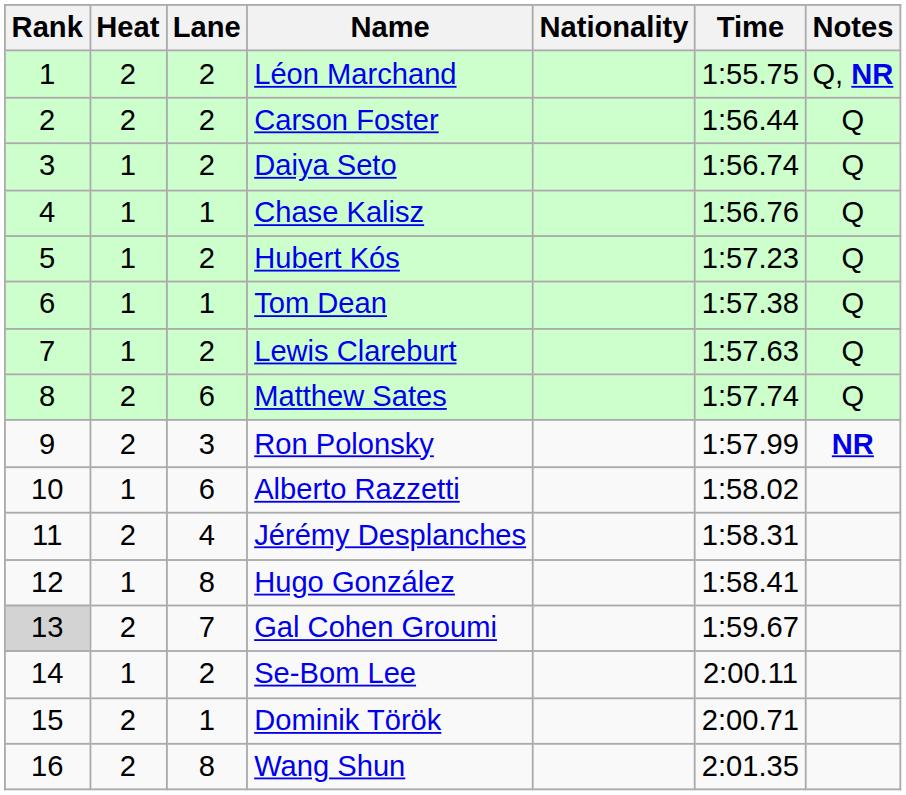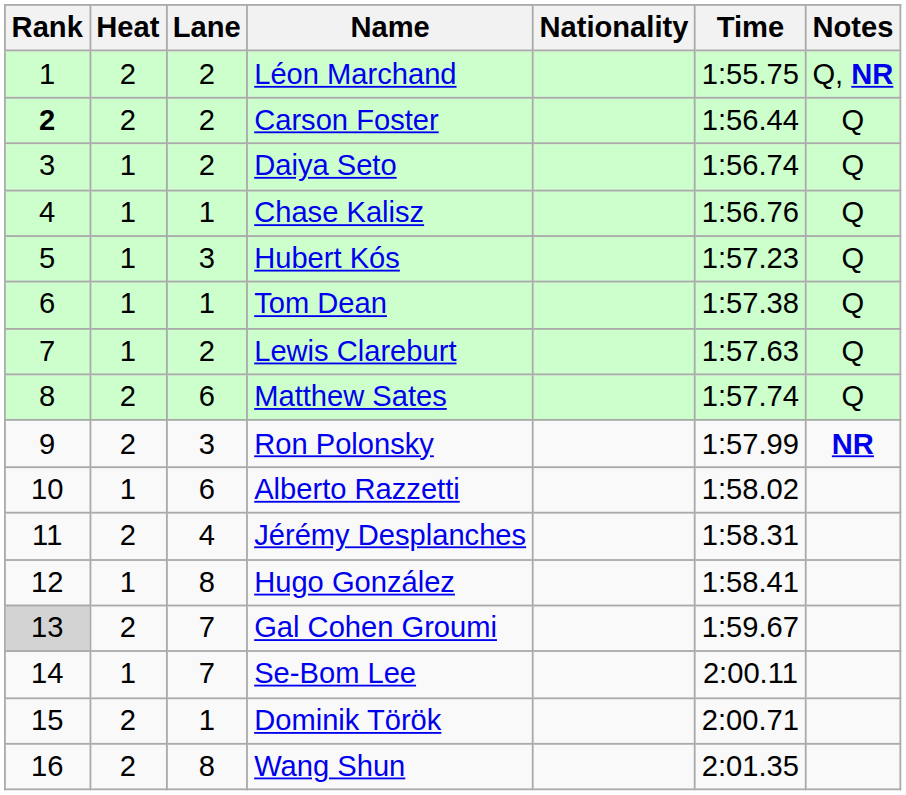 <table class="wikitable sortable" style="text-align:center">
 <tr>
 <th>Rank</th>
 <th>Heat</th>
 <th>Lane</th>
 <th>Name</th>
 <th>Nationality</th>
 <th>Time</th>
 <th>Notes</th>
 </tr>
 <tr bgcolor=ccffcc>
 <td>1</td>
 <td>2</td>
 <td>2</td>
 <td align=left><a href='#'>Léon Marchand</a></td>
 <td align=left></td>
 <td>1:55.75</td>
 <td>Q, <strong><a href='#'>NR</a></strong></td>
 </tr>
 <tr bgcolor=ccffcc>
-<td>2</td>
+<td><strong>2</strong></td>
 <td>2</td>
 <td>2</td>
 <td align=left><a href='#'>Carson Foster</a></td>
 <td align=left></td>
 <td>1:56.44</td>
 <td>Q</td>
 </tr>
 <tr bgcolor=ccffcc>
 <td>3</td>
 <td>1</td>
 <td>2</td>
 <td align=left><a href='#'>Daiya Seto</a></td>
 <td align=left></td>
 <td>1:56.74</td>
 <td>Q</td>
 </tr>
 <tr bgcolor=ccffcc>
 <td>4</td>
 <td>1</td>
 <td>1</td>
 <td align=left><a href='#'>Chase Kalisz</a></td>
 <td align=left></td>
 <td>1:56.76</td>
 <td>Q</td>
 </tr>
 <tr bgcolor=ccffcc>
 <td>5</td>
 <td>1</td>
-<td>2</td>
+<td>3</td>
 <td align=left><a href='#'>Hubert Kós</a></td>
 <td align=left></td>
 <td>1:57.23</td>
 <td>Q</td>
 </tr>
 <tr bgcolor=ccffcc>
 <td>6</td>
 <td>1</td>
 <td>1</td>
 <td align=left><a href='#'>Tom Dean</a></td>
 <td align=left></td>
 <td>1:57.38</td>
 <td>Q</td>
 </tr>
 <tr bgcolor=ccffcc>
 <td>7</td>
 <td>1</td>
 <td>2</td>
 <td align=left><a href='#'>Lewis Clareburt</a></td>
 <td align=left></td>
 <td>1:57.63</td>
 <td>Q</td>
 </tr>
 <tr bgcolor=ccffcc>
 <td>8</td>
 <td>2</td>
 <td>6</td>
 <td align=left><a href='#'>Matthew Sates</a></td>
 <td align=left></td>
 <td>1:57.74</td>
 <td>Q</td>
 </tr>
 <tr>
 <td>9</td>
 <td>2</td>
 <td>3</td>
 <td align=left><a href='#'>Ron Polonsky</a></td>
 <td align=left></td>
 <td>1:57.99</td>
 <td><strong><a href='#'>NR</a></strong></td>
 </tr>
 <tr>
 <td>10</td>
 <td>1</td>
 <td>6</td>
 <td align=left><a href='#'>Alberto Razzetti</a></td>
 <td align=left></td>
 <td>1:58.02</td>
 <td></td>
 </tr>
 <tr>
 <td>11</td>
 <td>2</td>
 <td>4</td>
 <td align=left><a href='#'>Jérémy Desplanches</a></td>
 <td align=left></td>
 <td>1:58.31</td>
 <td></td>
 </tr>
 <tr>
 <td>12</td>
 <td>1</td>
 <td>8</td>
 <td align=left><a href='#'>Hugo González</a></td>
 <td align=left></td>
 <td>1:58.41</td>
 <td></td>
 </tr>
 <tr>
 <td style="background: lightgrey;">13</td>
 <td>2</td>
 <td>7</td>
 <td align=left><a href='#'>Gal Cohen Groumi</a></td>
 <td align=left></td>
 <td>1:59.67</td>
 <td></td>
 </tr>
 <tr>
 <td>14</td>
 <td>1</td>
-<td>2</td>
+<td>7</td>
 <td align=left><a href='#'>Se-Bom Lee</a></td>
 <td align=left></td>
 <td>2:00.11</td>
 <td></td>
 </tr>
 <tr>
 <td>15</td>
 <td>2</td>
 <td>1</td>
 <td align=left><a href='#'>Dominik Török</a></td>
 <td align=left></td>
 <td>2:00.71</td>
 <td></td>
 </tr>
 <tr>
 <td>16</td>
 <td>2</td>
 <td>8</td>
 <td align=left><a href='#'>Wang Shun</a></td>
 <td align=left></td>
 <td>2:01.35</td>
 <td></td>
 </tr>
 </table>
